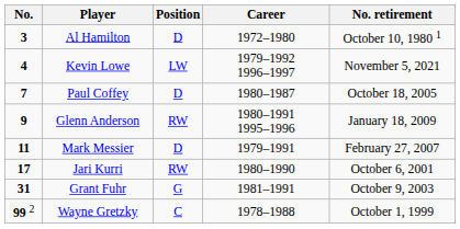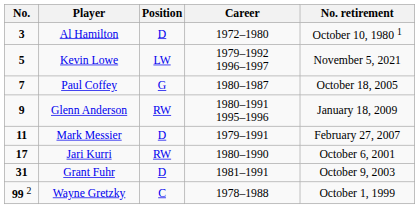 <table class="wikitable sortable" style="text-align:center">
 <tr>
 <th style="width:40px;">No.</th>
 <th style="width:130px;">Player</th>
 <th style="width:40px;">Position</th>
 <th style="width:150px;">Career</th>
 <th style="width:150px;">No. retirement</th>
 </tr>
 <tr>
 <td><strong>3</strong></td>
 <td><a href='#'>Al Hamilton</a></td>
 <td><a href='#'>D</a></td>
 <td>1972–1980</td>
 <td>October 10, 1980 <sup>1</sup></td>
 </tr>
 <tr>
-<td><strong>4</strong></td>
+<td><strong>5</strong></td>
 <td><a href='#'>Kevin Lowe</a></td>
 <td><a href='#'>LW</a></td>
 <td>1979–1992<br>1996–1997</td>
 <td>November 5, 2021</td>
 </tr>
 <tr>
 <td><strong>7</strong></td>
 <td><a href='#'>Paul Coffey</a></td>
-<td><a href='#'>D</a></td>
+<td><a href='#'>G</a></td>
 <td>1980–1987</td>
 <td>October 18, 2005</td>
 </tr>
 <tr>
 <td><strong>9</strong></td>
 <td><a href='#'>Glenn Anderson</a></td>
 <td><a href='#'>RW</a></td>
 <td>1980–1991<br>1995–1996</td>
 <td>January 18, 2009</td>
 </tr>
 <tr>
 <td><strong>11</strong></td>
 <td><a href='#'>Mark Messier</a></td>
 <td><a href='#'>D</a></td>
 <td>1979–1991</td>
 <td>February 27, 2007</td>
 </tr>
 <tr>
 <td><strong>17</strong></td>
 <td><a href='#'>Jari Kurri</a></td>
 <td><a href='#'>RW</a></td>
 <td>1980–1990</td>
 <td>October 6, 2001</td>
 </tr>
 <tr>
 <td><strong>31</strong></td>
 <td><a href='#'>Grant Fuhr</a></td>
-<td><a href='#'>G</a></td>
+<td><a href='#'>D</a></td>
 <td>1981–1991</td>
 <td>October 9, 2003</td>
 </tr>
 <tr>
 <td><strong>99</strong> <sup>2</sup></td>
 <td><a href='#'>Wayne Gretzky</a></td>
 <td><a href='#'>C</a></td>
 <td>1978–1988</td>
 <td>October 1, 1999</td>
 </tr>
 </table>
